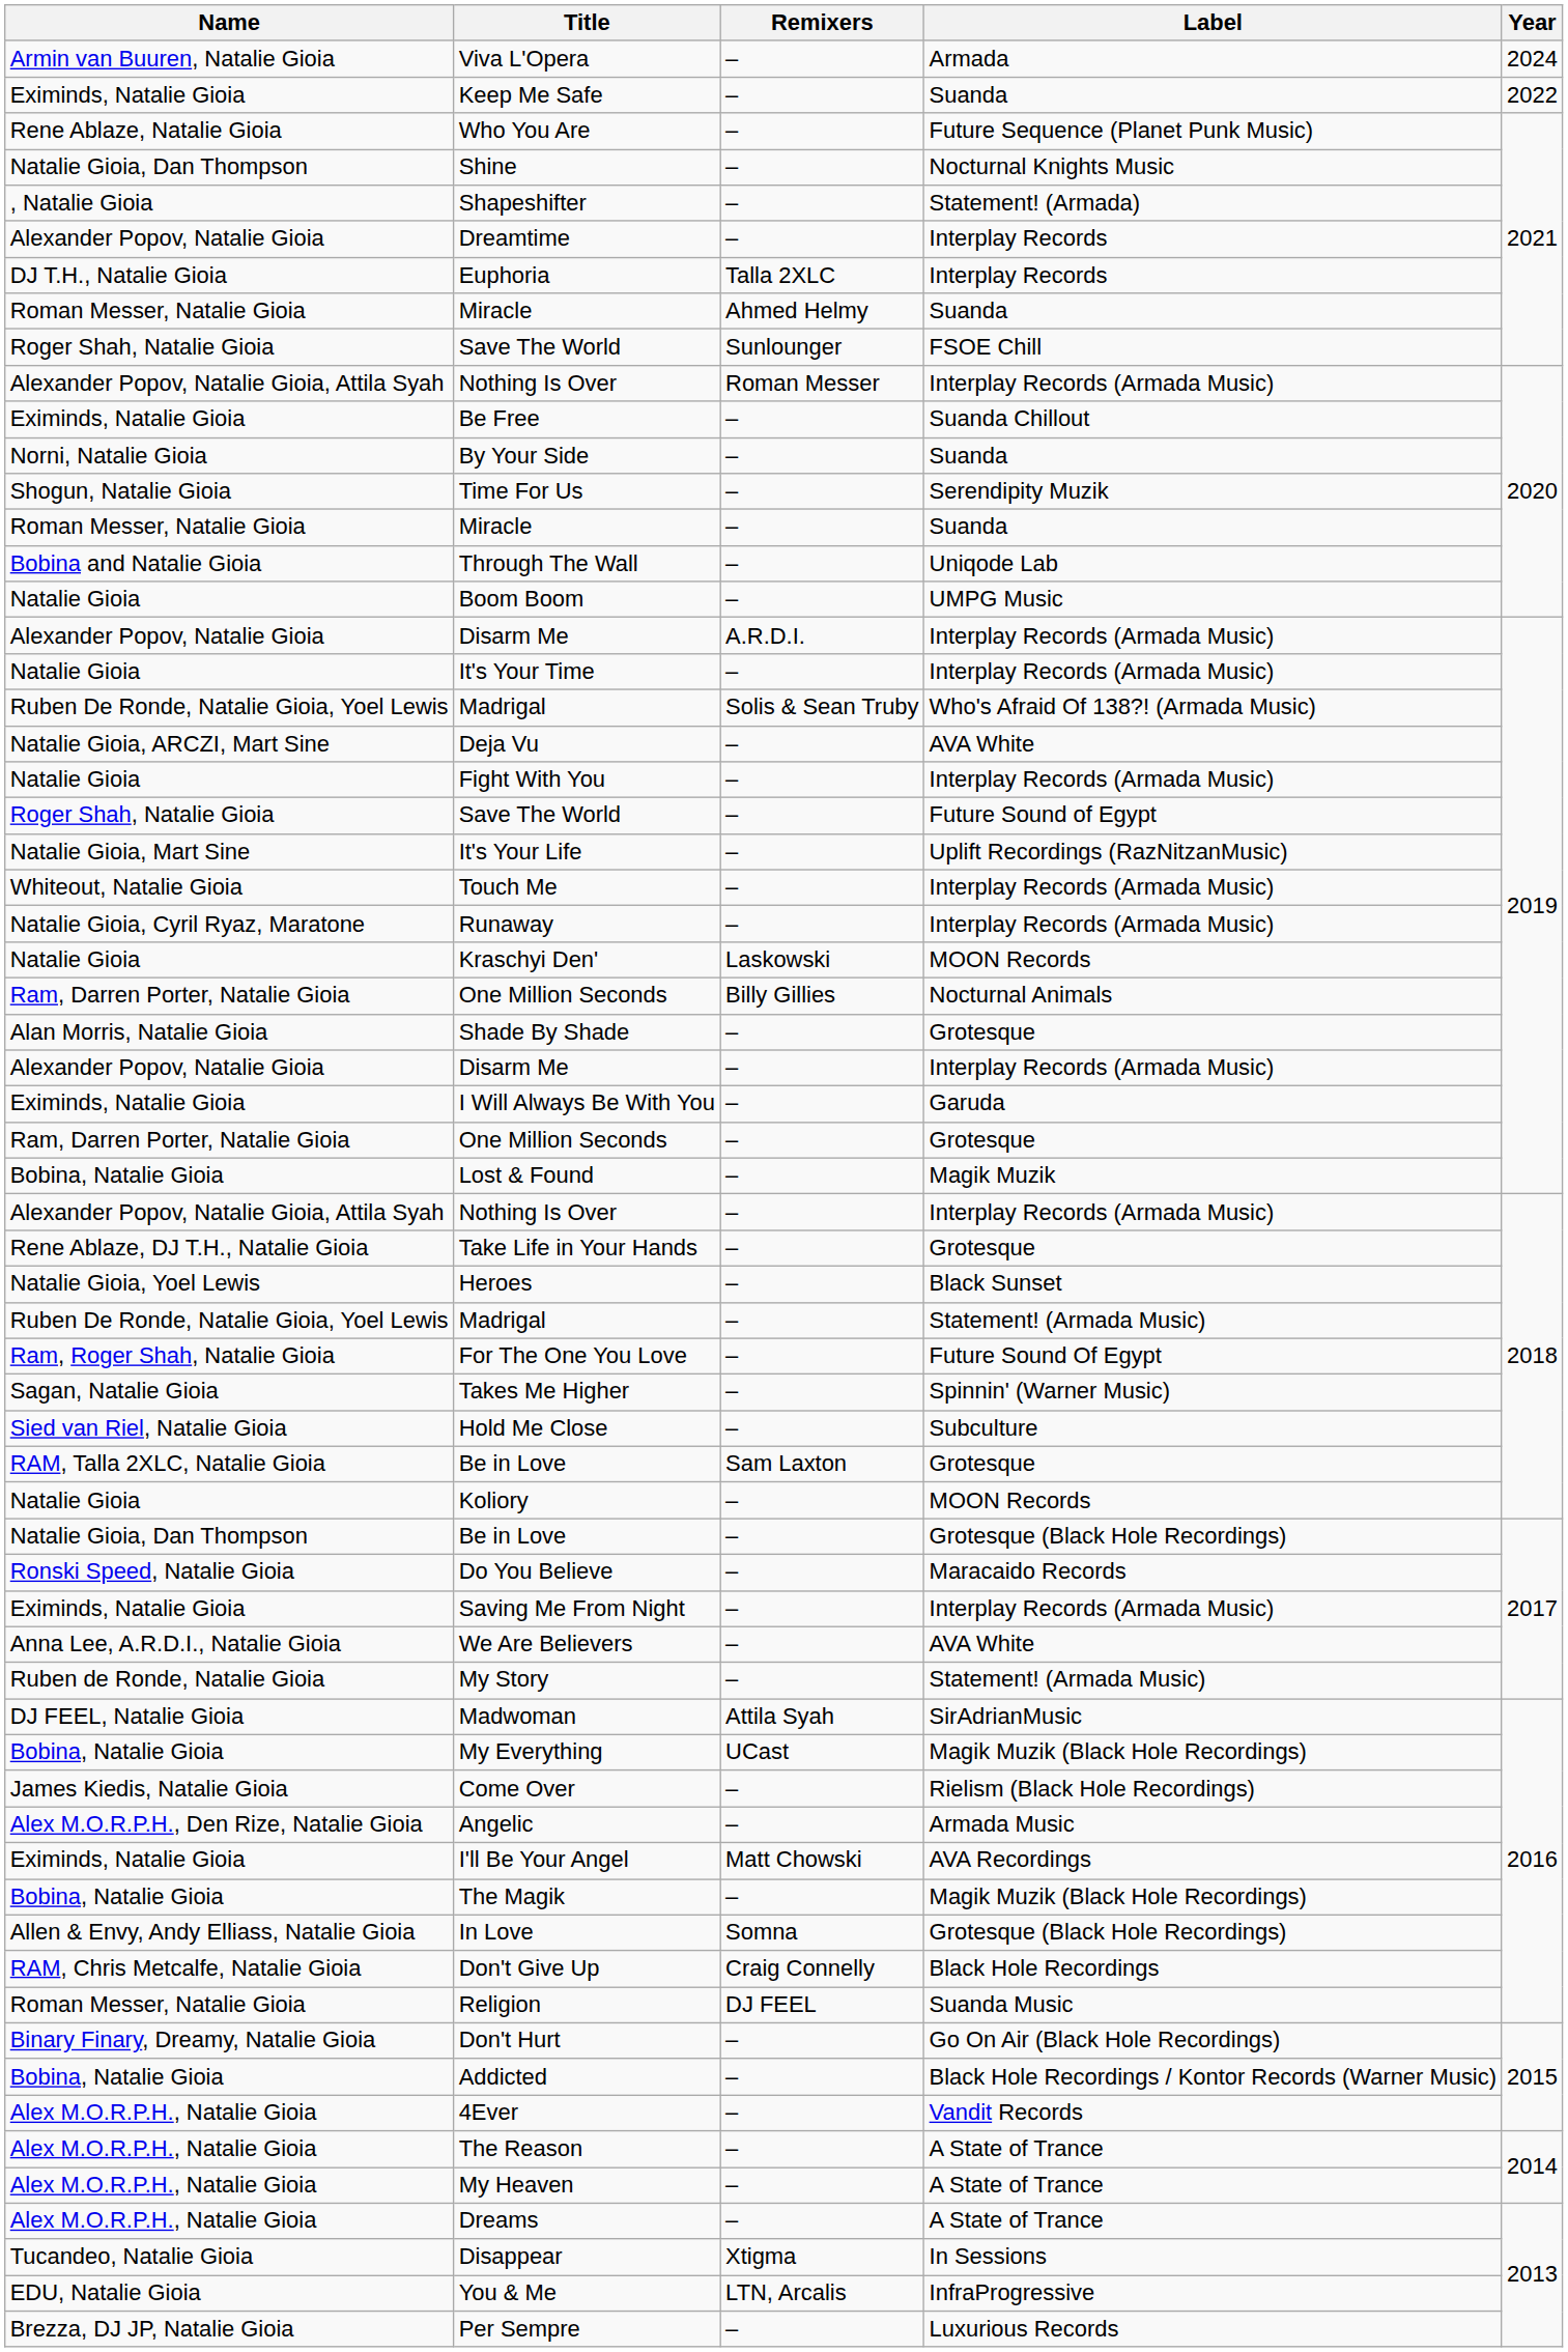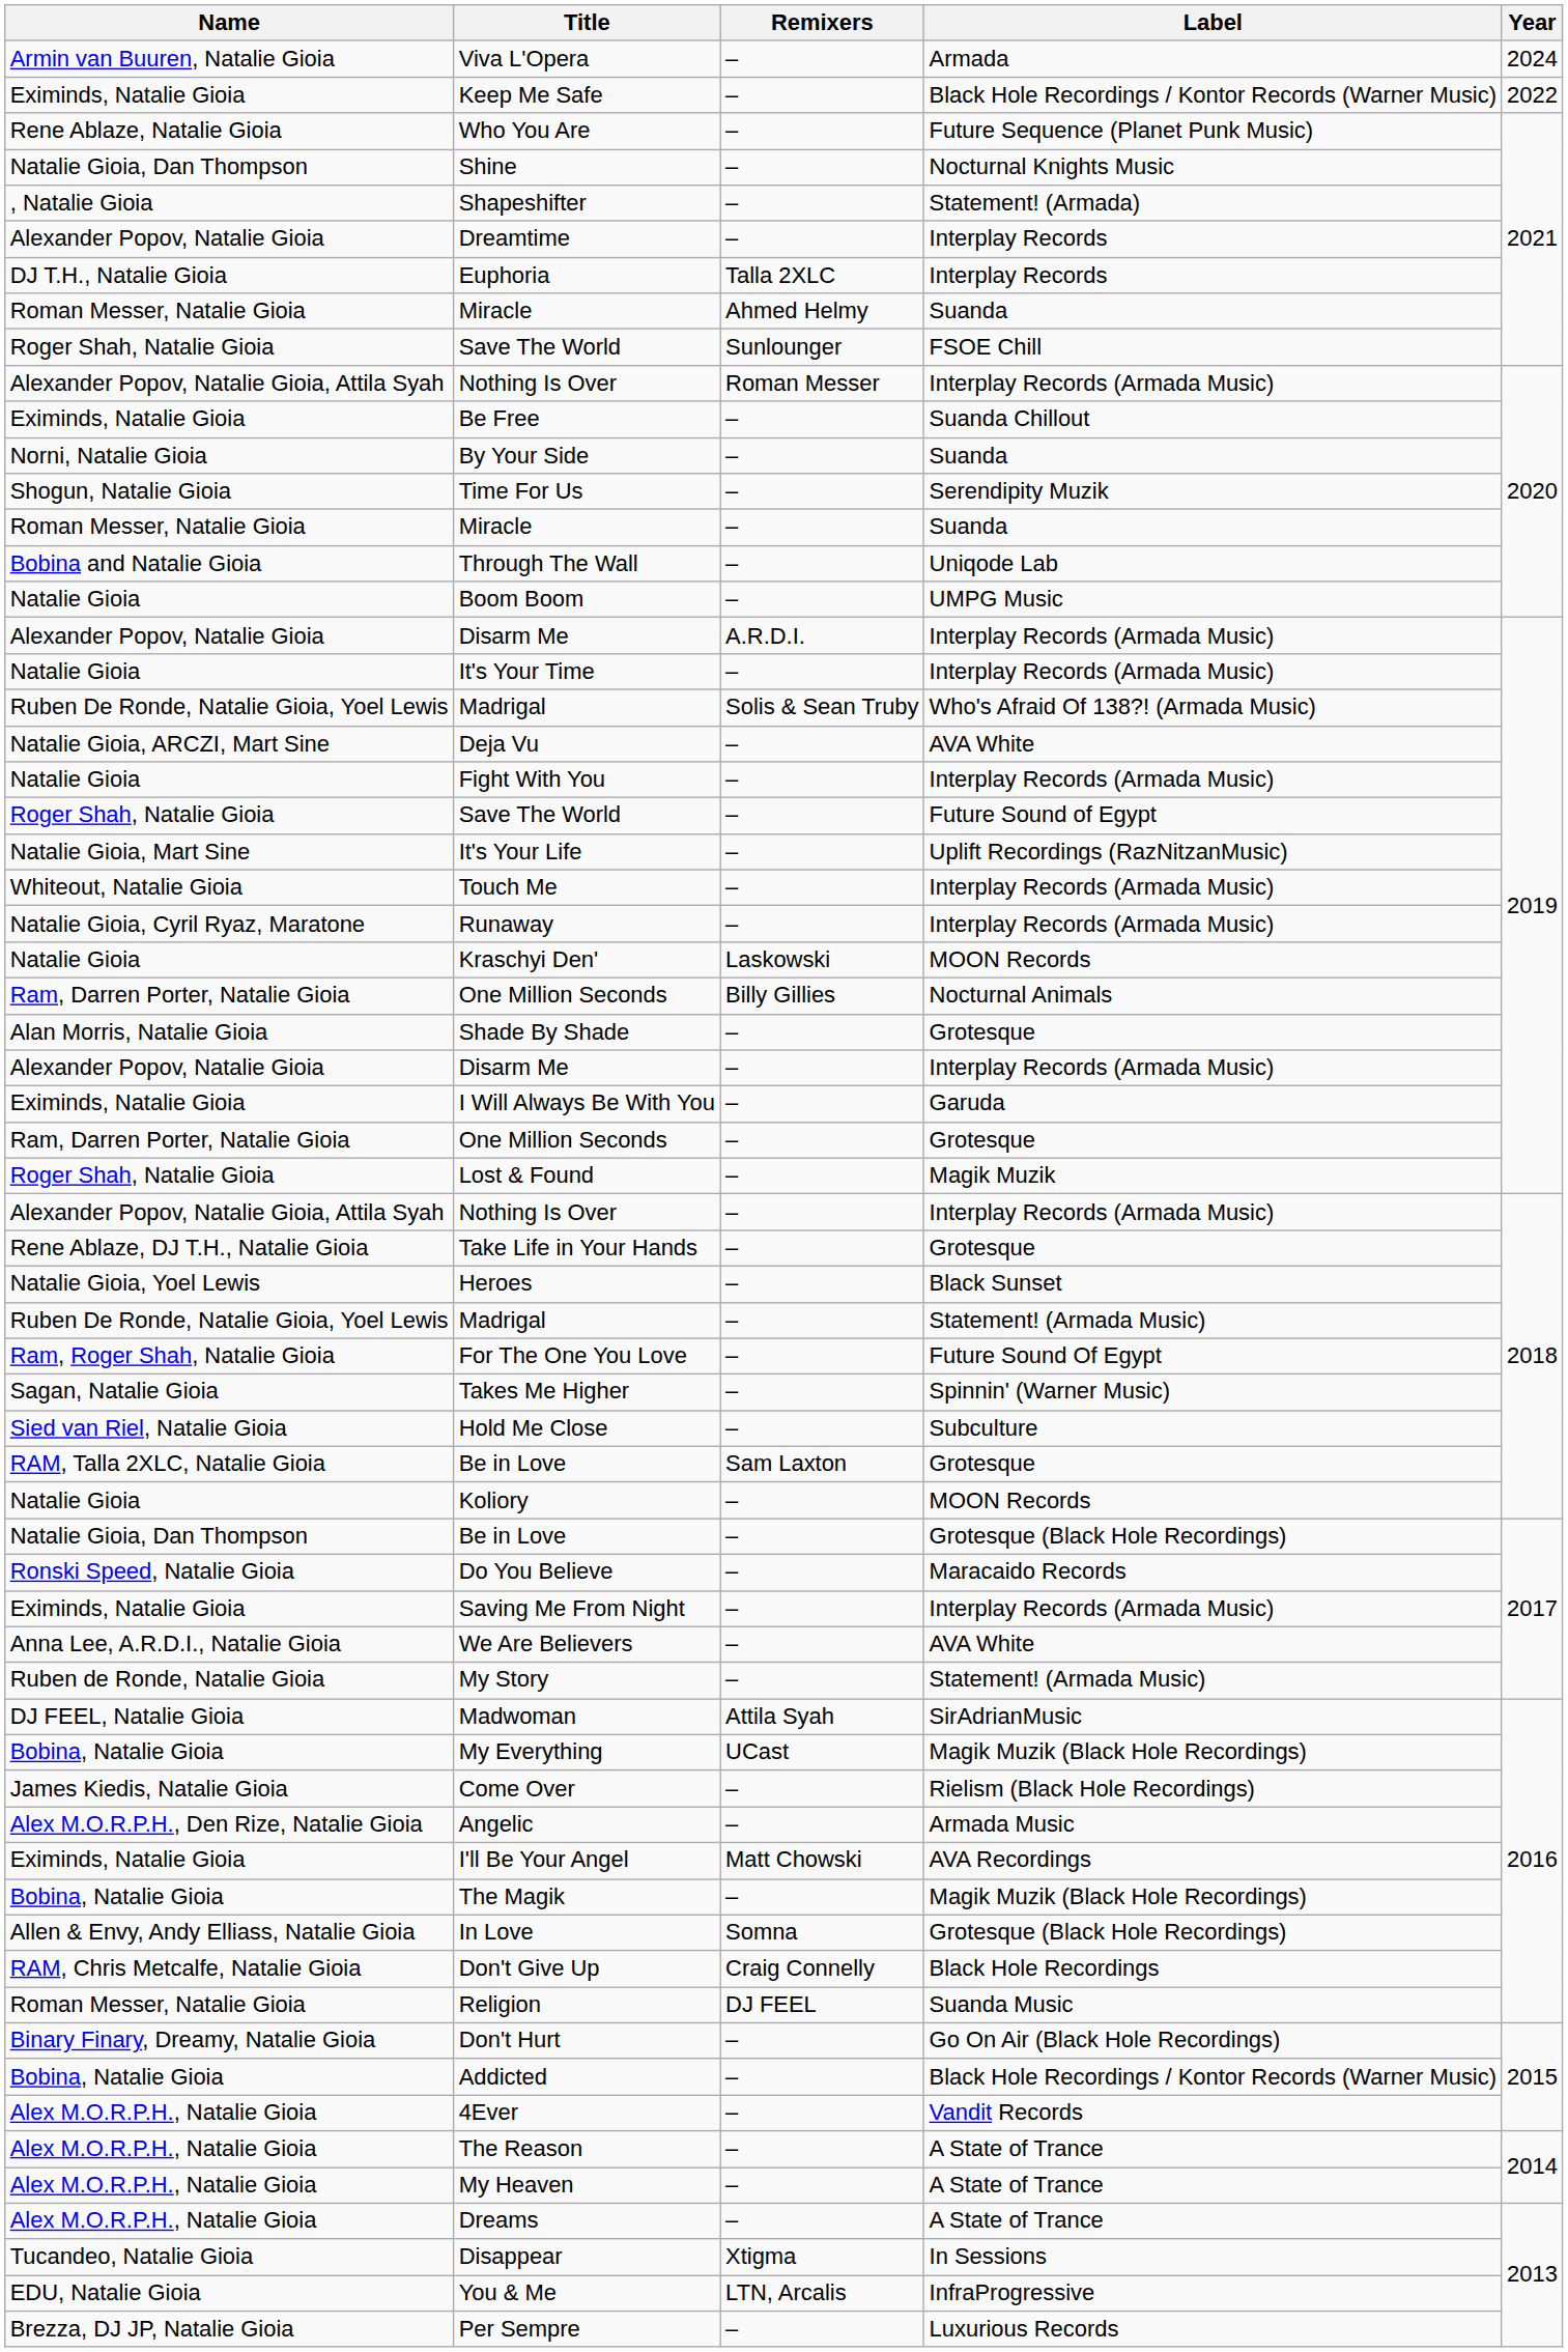 <table class="wikitable">
 <tr>
 <th>Name</th>
 <th>Title</th>
 <th>Remixers</th>
 <th>Label</th>
 <th>Year</th>
 </tr>
 <tr>
 <td><a href='#'>Armin van Buuren</a>, Natalie Gioia</td>
 <td>Viva L'Opera</td>
 <td>–</td>
 <td>Armada</td>
 <td>2024</td>
 </tr>
 <tr>
 <td>Eximinds, Natalie Gioia</td>
 <td>Keep Me Safe</td>
 <td>–</td>
-<td>Suanda</td>
+<td>Black Hole Recordings / Kontor Records (Warner Music)</td>
 <td>2022</td>
 </tr>
 <tr>
 <td>Rene Ablaze, Natalie Gioia</td>
 <td>Who You Are</td>
 <td>–</td>
 <td>Future Sequence (Planet Punk Music)</td>
 <td rowspan="7">2021</td>
 </tr>
 <tr>
 <td>Natalie Gioia, Dan Thompson</td>
 <td>Shine</td>
 <td>–</td>
 <td>Nocturnal Knights Music</td>
 </tr>
 <tr>
 <td>, Natalie Gioia</td>
 <td>Shapeshifter</td>
 <td>–</td>
 <td>Statement! (Armada)</td>
 </tr>
 <tr>
 <td>Alexander Popov, Natalie Gioia</td>
 <td>Dreamtime</td>
 <td>–</td>
 <td>Interplay Records</td>
 </tr>
 <tr>
 <td>DJ T.H., Natalie Gioia</td>
 <td>Euphoria</td>
 <td>Talla 2XLC</td>
 <td>Interplay Records</td>
 </tr>
 <tr>
 <td>Roman Messer, Natalie Gioia</td>
 <td>Miracle</td>
 <td>Ahmed Helmy</td>
 <td>Suanda</td>
 </tr>
 <tr>
 <td>Roger Shah, Natalie Gioia</td>
 <td>Save The World</td>
 <td>Sunlounger</td>
 <td>FSOE Chill</td>
 </tr>
 <tr>
 <td>Alexander Popov, Natalie Gioia, Attila Syah</td>
 <td>Nothing Is Over</td>
 <td>Roman Messer</td>
 <td>Interplay Records (Armada Music)</td>
 <td rowspan="7">2020</td>
 </tr>
 <tr>
 <td>Eximinds, Natalie Gioia</td>
 <td>Be Free</td>
 <td>–</td>
 <td>Suanda Chillout</td>
 </tr>
 <tr>
 <td>Norni, Natalie Gioia</td>
 <td>By Your Side</td>
 <td>–</td>
 <td>Suanda</td>
 </tr>
 <tr>
 <td>Shogun, Natalie Gioia</td>
 <td>Time For Us</td>
 <td>–</td>
 <td>Serendipity Muzik</td>
 </tr>
 <tr>
 <td>Roman Messer, Natalie Gioia</td>
 <td>Miracle</td>
 <td>–</td>
 <td>Suanda</td>
 </tr>
 <tr>
 <td><a href='#'>Bobina</a> and Natalie Gioia</td>
 <td>Through The Wall</td>
 <td>–</td>
 <td>Uniqode Lab</td>
 </tr>
 <tr>
 <td>Natalie Gioia</td>
 <td>Boom Boom</td>
 <td>–</td>
 <td>UMPG Music</td>
 </tr>
 <tr>
 <td>Alexander Popov, Natalie Gioia</td>
 <td>Disarm Me</td>
 <td>A.R.D.I.</td>
 <td>Interplay Records (Armada Music)</td>
 <td rowspan="16">2019</td>
 </tr>
 <tr>
 <td>Natalie Gioia</td>
 <td>It's Your Time</td>
 <td>–</td>
 <td>Interplay Records (Armada Music)</td>
 </tr>
 <tr>
 <td>Ruben De Ronde, Natalie Gioia, Yoel Lewis</td>
 <td>Madrigal</td>
 <td>Solis & Sean Truby</td>
 <td>Who's Afraid Of 138?! (Armada Music)</td>
 </tr>
 <tr>
 <td>Natalie Gioia, ARCZI, Mart Sine</td>
 <td>Deja Vu</td>
 <td>–</td>
 <td>AVA White</td>
 </tr>
 <tr>
 <td>Natalie Gioia</td>
 <td>Fight With You</td>
 <td>–</td>
 <td>Interplay Records (Armada Music)</td>
 </tr>
 <tr>
 <td><a href='#'>Roger Shah</a>, Natalie Gioia</td>
 <td>Save The World</td>
 <td>–</td>
 <td>Future Sound of Egypt</td>
 </tr>
 <tr>
 <td>Natalie Gioia, Mart Sine</td>
 <td>It's Your Life</td>
 <td>–</td>
 <td>Uplift Recordings (RazNitzanMusic)</td>
 </tr>
 <tr>
 <td>Whiteout, Natalie Gioia</td>
 <td>Touch Me</td>
 <td>–</td>
 <td>Interplay Records (Armada Music)</td>
 </tr>
 <tr>
 <td>Natalie Gioia, Cyril Ryaz, Maratone</td>
 <td>Runaway</td>
 <td>–</td>
 <td>Interplay Records (Armada Music)</td>
 </tr>
 <tr>
 <td>Natalie Gioia</td>
 <td>Kraschyi Den'</td>
 <td>Laskowski</td>
 <td>MOON Records</td>
 </tr>
 <tr>
 <td><a href='#'>Ram</a>, Darren Porter, Natalie Gioia</td>
 <td>One Million Seconds</td>
 <td>Billy Gillies</td>
 <td>Nocturnal Animals</td>
 </tr>
 <tr>
 <td>Alan Morris, Natalie Gioia</td>
 <td>Shade By Shade</td>
 <td>–</td>
 <td>Grotesque</td>
 </tr>
 <tr>
 <td>Alexander Popov, Natalie Gioia</td>
 <td>Disarm Me</td>
 <td>–</td>
 <td>Interplay Records (Armada Music)</td>
 </tr>
 <tr>
 <td>Eximinds, Natalie Gioia</td>
 <td>I Will Always Be With You</td>
 <td>–</td>
 <td>Garuda</td>
 </tr>
 <tr>
 <td>Ram, Darren Porter, Natalie Gioia</td>
 <td>One Million Seconds</td>
 <td>–</td>
 <td>Grotesque</td>
 </tr>
 <tr>
-<td>Bobina, Natalie Gioia</td>
+<td><a href='#'>Roger Shah</a>, Natalie Gioia</td>
 <td>Lost & Found</td>
 <td>–</td>
 <td>Magik Muzik</td>
 </tr>
 <tr>
 <td>Alexander Popov, Natalie Gioia, Attila Syah</td>
 <td>Nothing Is Over</td>
 <td>–</td>
 <td>Interplay Records (Armada Music)</td>
 <td rowspan="9">2018</td>
 </tr>
 <tr>
 <td>Rene Ablaze, DJ T.H., Natalie Gioia</td>
 <td>Take Life in Your Hands</td>
 <td>–</td>
 <td>Grotesque</td>
 </tr>
 <tr>
 <td>Natalie Gioia, Yoel Lewis</td>
 <td>Heroes</td>
 <td>–</td>
 <td>Black Sunset</td>
 </tr>
 <tr>
 <td>Ruben De Ronde, Natalie Gioia, Yoel Lewis</td>
 <td>Madrigal</td>
 <td>–</td>
 <td>Statement! (Armada Music)</td>
 </tr>
 <tr>
 <td><a href='#'>Ram</a>, <a href='#'>Roger Shah</a>, Natalie Gioia</td>
 <td>For The One You Love</td>
 <td>–</td>
 <td>Future Sound Of Egypt</td>
 </tr>
 <tr>
 <td>Sagan, Natalie Gioia</td>
 <td>Takes Me Higher</td>
 <td>–</td>
 <td>Spinnin' (Warner Music)</td>
 </tr>
 <tr>
 <td><a href='#'>Sied van Riel</a>, Natalie Gioia</td>
 <td>Hold Me Close</td>
 <td>–</td>
 <td>Subculture</td>
 </tr>
 <tr>
 <td><a href='#'>RAM</a>, Talla 2XLC, Natalie Gioia</td>
 <td>Be in Love</td>
 <td>Sam Laxton</td>
 <td>Grotesque</td>
 </tr>
 <tr>
 <td>Natalie Gioia</td>
 <td>Koliory</td>
 <td>–</td>
 <td>MOON Records</td>
 </tr>
 <tr>
 <td>Natalie Gioia, Dan Thompson</td>
 <td>Be in Love</td>
 <td>–</td>
 <td>Grotesque (Black Hole Recordings)</td>
 <td rowspan="5">2017</td>
 </tr>
 <tr>
 <td><a href='#'>Ronski Speed</a>, Natalie Gioia</td>
 <td>Do You Believe</td>
 <td>–</td>
 <td>Maracaido Records</td>
 </tr>
 <tr>
 <td>Eximinds, Natalie Gioia</td>
 <td>Saving Me From Night</td>
 <td>–</td>
 <td>Interplay Records (Armada Music)</td>
 </tr>
 <tr>
 <td>Anna Lee, A.R.D.I., Natalie Gioia</td>
 <td>We Are Believers</td>
 <td>–</td>
 <td>AVA White</td>
 </tr>
 <tr>
 <td>Ruben de Ronde, Natalie Gioia</td>
 <td>My Story</td>
 <td>–</td>
 <td>Statement! (Armada Music)</td>
 </tr>
 <tr>
 <td>DJ FEEL, Natalie Gioia</td>
 <td>Madwoman</td>
 <td>Attila Syah</td>
 <td>SirAdrianMusic</td>
 <td rowspan="9">2016</td>
 </tr>
 <tr>
 <td><a href='#'>Bobina</a>, Natalie Gioia</td>
 <td>My Everything</td>
 <td>UCast</td>
 <td>Magik Muzik (Black Hole Recordings)</td>
 </tr>
 <tr>
 <td>James Kiedis, Natalie Gioia</td>
 <td>Come Over</td>
 <td>–</td>
 <td>Rielism (Black Hole Recordings)</td>
 </tr>
 <tr>
 <td><a href='#'>Alex M.O.R.P.H.</a>, Den Rize, Natalie Gioia</td>
 <td>Angelic</td>
 <td>–</td>
 <td>Armada Music</td>
 </tr>
 <tr>
 <td>Eximinds, Natalie Gioia</td>
 <td>I'll Be Your Angel</td>
 <td>Matt Chowski</td>
 <td>AVA Recordings</td>
 </tr>
 <tr>
 <td><a href='#'>Bobina</a>, Natalie Gioia</td>
 <td>The Magik</td>
 <td>–</td>
 <td>Magik Muzik (Black Hole Recordings)</td>
 </tr>
 <tr>
 <td>Allen & Envy, Andy Elliass, Natalie Gioia</td>
 <td>In Love</td>
 <td>Somna</td>
 <td>Grotesque (Black Hole Recordings)</td>
 </tr>
 <tr>
 <td><a href='#'>RAM</a>, Chris Metcalfe, Natalie Gioia</td>
 <td>Don't Give Up</td>
 <td>Craig Connelly</td>
 <td>Black Hole Recordings</td>
 </tr>
 <tr>
 <td>Roman Messer, Natalie Gioia</td>
 <td>Religion</td>
 <td>DJ FEEL</td>
 <td>Suanda Music</td>
 </tr>
 <tr>
 <td><a href='#'>Binary Finary</a>, Dreamy, Natalie Gioia</td>
 <td>Don't Hurt</td>
 <td>–</td>
 <td>Go On Air (Black Hole Recordings)</td>
 <td rowspan="3">2015</td>
 </tr>
 <tr>
 <td><a href='#'>Bobina</a>, Natalie Gioia</td>
 <td>Addicted</td>
 <td>–</td>
 <td>Black Hole Recordings / Kontor Records (Warner Music)</td>
 </tr>
 <tr>
 <td><a href='#'>Alex M.O.R.P.H.</a>, Natalie Gioia</td>
 <td>4Ever</td>
 <td>–</td>
 <td><a href='#'>Vandit</a> Records</td>
 </tr>
 <tr>
 <td><a href='#'>Alex M.O.R.P.H.</a>, Natalie Gioia</td>
 <td>The Reason</td>
 <td>–</td>
 <td>A State of Trance</td>
 <td rowspan="2">2014</td>
 </tr>
 <tr>
 <td><a href='#'>Alex M.O.R.P.H.</a>, Natalie Gioia</td>
 <td>My Heaven</td>
 <td>–</td>
 <td>A State of Trance</td>
 </tr>
 <tr>
 <td><a href='#'>Alex M.O.R.P.H.</a>, Natalie Gioia</td>
 <td>Dreams</td>
 <td>–</td>
 <td>A State of Trance</td>
 <td rowspan="4">2013</td>
 </tr>
 <tr>
 <td>Tucandeo, Natalie Gioia</td>
 <td>Disappear</td>
 <td>Xtigma</td>
 <td>In Sessions</td>
 </tr>
 <tr>
 <td>EDU, Natalie Gioia</td>
 <td>You & Me</td>
 <td>LTN, Arcalis</td>
 <td>InfraProgressive</td>
 </tr>
 <tr>
 <td>Brezza, DJ JP, Natalie Gioia</td>
 <td>Per Sempre</td>
 <td>–</td>
 <td>Luxurious Records</td>
 </tr>
 </table>
